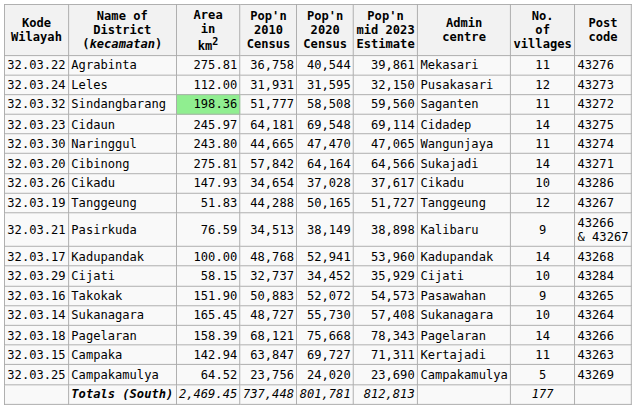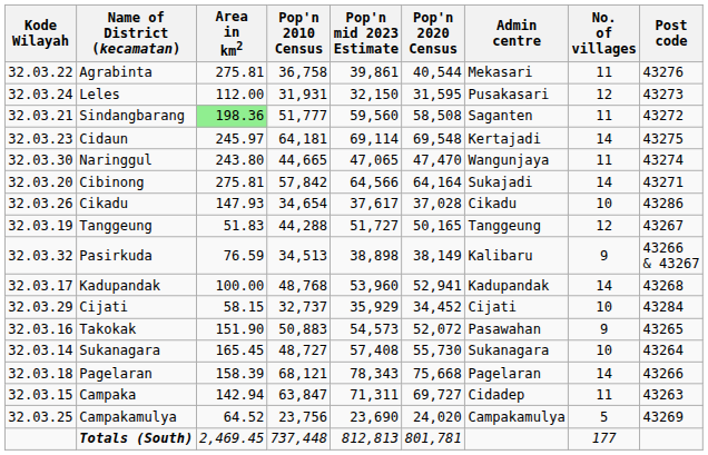 <table class="wikitable">
 <tr>
 <th>Kode <br>Wilayah</th>
 <th>Name of<br>District<br>(<em>kecamatan</em>)</th>
 <th>Area <br>in<br>km<sup>2</sup></th>
 <th>Pop'n <br>2010<br>Census</th>
+<th>Pop'n <br>mid 2023 <br>Estimate</th>
 <th>Pop'n <br>2020 <br>Census</th>
-<th>Pop'n <br>mid 2023 <br>Estimate</th>
 <th>Admin<br> centre</th>
 <th>No.<br>of<br>villages</th>
 <th>Post<br>code</th>
 </tr>
 <tr>
 <td>32.03.22</td>
 <td>Agrabinta </td>
 <td align="right">275.81</td>
 <td align="right">36,758</td>
+<td align="right">39,861</td>
 <td align="right">40,544</td>
-<td align="right">39,861</td>
 <td>Mekasari</td>
 <td align="center">11</td>
 <td>43276</td>
 </tr>
 <tr>
 <td>32.03.24</td>
 <td>Leles </td>
 <td align="right">112.00</td>
 <td align="right">31,931</td>
+<td align="right">32,150</td>
 <td align="right">31,595</td>
-<td align="right">32,150</td>
 <td>Pusakasari</td>
 <td align="center">12</td>
 <td>43273</td>
 </tr>
 <tr>
-<td>32.03.32</td>
+<td>32.03.21</td>
 <td>Sindangbarang </td>
 <td align="right" style="background: lightgreen;">198.36</td>
 <td align="right">51,777</td>
+<td align="right">59,560</td>
 <td align="right">58,508</td>
-<td align="right">59,560</td>
 <td>Saganten</td>
 <td align="center">11</td>
 <td>43272</td>
 </tr>
 <tr>
 <td>32.03.23</td>
 <td>Cidaun </td>
 <td align="right">245.97</td>
 <td align="right">64,181</td>
+<td align="right">69,114</td>
 <td align="right">69,548</td>
-<td align="right">69,114</td>
-<td>Cidadep</td>
+<td>Kertajadi</td>
 <td align="center">14</td>
 <td>43275</td>
 </tr>
 <tr>
 <td>32.03.30</td>
 <td>Naringgul </td>
 <td align="right">243.80</td>
 <td align="right">44,665</td>
+<td align="right">47,065</td>
 <td align="right">47,470</td>
-<td align="right">47,065</td>
 <td>Wangunjaya</td>
 <td align="center">11</td>
 <td>43274</td>
 </tr>
 <tr>
 <td>32.03.20</td>
 <td>Cibinong </td>
 <td align="right">275.81</td>
 <td align="right">57,842</td>
+<td align="right">64,566</td>
 <td align="right">64,164</td>
-<td align="right">64,566</td>
 <td>Sukajadi</td>
 <td align="center">14</td>
 <td>43271</td>
 </tr>
 <tr>
 <td>32.03.26</td>
 <td>Cikadu </td>
 <td align="right">147.93</td>
 <td align="right">34,654</td>
+<td align="right">37,617</td>
 <td align="right">37,028</td>
-<td align="right">37,617</td>
 <td>Cikadu</td>
 <td align="center">10</td>
 <td>43286</td>
 </tr>
 <tr>
 <td>32.03.19</td>
 <td>Tanggeung </td>
 <td align="right">51.83</td>
 <td align="right">44,288</td>
+<td align="right">51,727</td>
 <td align="right">50,165</td>
-<td align="right">51,727</td>
 <td>Tanggeung</td>
 <td align="center">12</td>
 <td>43267</td>
 </tr>
 <tr>
-<td>32.03.21</td>
+<td>32.03.32</td>
 <td>Pasirkuda </td>
 <td align="right">76.59</td>
 <td align="right">34,513</td>
+<td align="right">38,898</td>
 <td align="right">38,149</td>
-<td align="right">38,898</td>
 <td>Kalibaru</td>
 <td align="center">9</td>
 <td>43266 <br>& 43267</td>
 </tr>
 <tr>
 <td>32.03.17</td>
 <td>Kadupandak </td>
 <td align="right">100.00</td>
 <td align="right">48,768</td>
+<td align="right">53,960</td>
 <td align="right">52,941</td>
-<td align="right">53,960</td>
 <td>Kadupandak</td>
 <td align="center">14</td>
 <td>43268</td>
 </tr>
 <tr>
 <td>32.03.29</td>
 <td>Cijati </td>
 <td align="right">58.15</td>
 <td align="right">32,737</td>
+<td align="right">35,929</td>
 <td align="right">34,452</td>
-<td align="right">35,929</td>
 <td>Cijati</td>
 <td align="center">10</td>
 <td>43284</td>
 </tr>
 <tr>
 <td>32.03.16</td>
 <td>Takokak </td>
 <td align="right">151.90</td>
 <td align="right">50,883</td>
+<td align="right">54,573</td>
 <td align="right">52,072</td>
-<td align="right">54,573</td>
 <td>Pasawahan</td>
 <td align="center">9</td>
 <td>43265</td>
 </tr>
 <tr>
 <td>32.03.14</td>
 <td>Sukanagara </td>
 <td align="right">165.45</td>
 <td align="right">48,727</td>
+<td align="right">57,408</td>
 <td align="right">55,730</td>
-<td align="right">57,408</td>
 <td>Sukanagara</td>
 <td align="center">10</td>
 <td>43264</td>
 </tr>
 <tr>
 <td>32.03.18</td>
 <td>Pagelaran </td>
 <td align="right">158.39</td>
 <td align="right">68,121</td>
+<td align="right">78,343</td>
 <td align="right">75,668</td>
-<td align="right">78,343</td>
 <td>Pagelaran</td>
 <td align="center">14</td>
 <td>43266</td>
 </tr>
 <tr>
 <td>32.03.15</td>
 <td>Campaka </td>
 <td align="right">142.94</td>
 <td align="right">63,847</td>
+<td align="right">71,311</td>
 <td align="right">69,727</td>
-<td align="right">71,311</td>
-<td>Kertajadi</td>
+<td>Cidadep</td>
 <td align="center">11</td>
 <td>43263</td>
 </tr>
 <tr>
 <td>32.03.25</td>
 <td>Campakamulya </td>
 <td align="right">64.52</td>
 <td align="right">23,756</td>
+<td align="right">23,690</td>
 <td align="right">24,020</td>
-<td align="right">23,690</td>
 <td>Campakamulya</td>
 <td align="center">5</td>
 <td>43269</td>
 </tr>
 <tr>
 <td></td>
 <td><strong><em>Totals (South)</em></strong></td>
 <td align="right"><em>2,469.45</em></td>
 <td align="right"><em>737,448</em></td>
+<td align="right"><em>812,813</em></td>
 <td align="right"><em>801,781</em></td>
-<td align="right"><em>812,813</em></td>
 <td></td>
 <td align="center"><em>177</em></td>
 <td></td>
 </tr>
 </table>
